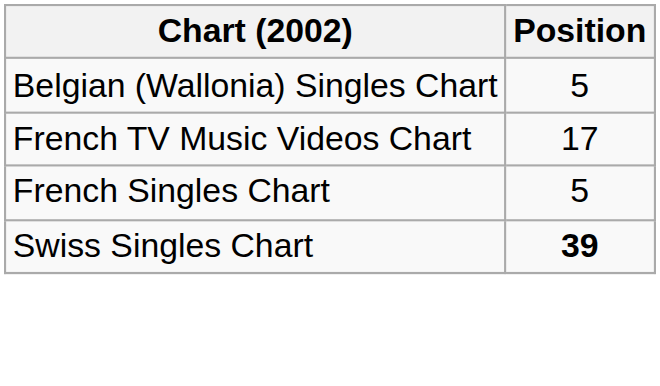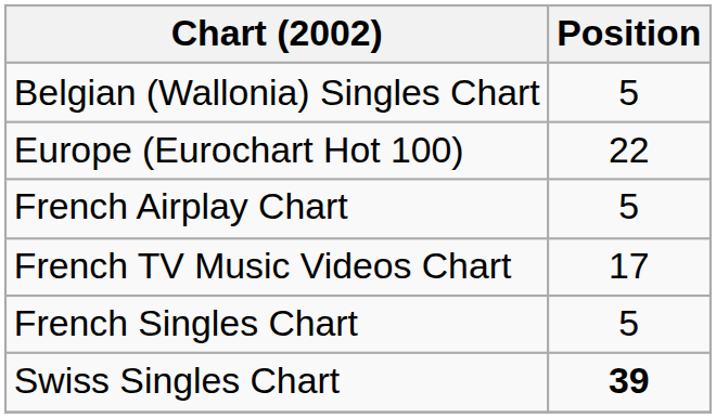 <table class="wikitable sortable">
 <tr>
 <th>Chart (2002)</th>
 <th>Position</th>
 </tr>
 <tr>
 <td>Belgian (Wallonia) Singles Chart</td>
+<td align="center">5</td>
+</tr>
+<tr>
+<td align="left">Europe (Eurochart Hot 100)</td>
+<td align="center">22</td>
+</tr>
+<tr>
+<td>French Airplay Chart</td>
 <td align="center">5</td>
 </tr>
 <tr>
 <td>French TV Music Videos Chart</td>
 <td align="center">17</td>
 </tr>
 <tr>
 <td>French Singles Chart</td>
 <td align="center">5</td>
 </tr>
 <tr>
 <td>Swiss Singles Chart</td>
 <td align="center"><strong>39</strong></td>
 </tr>
 <tr>
 </tr>
 </table>
